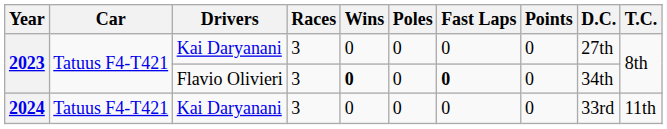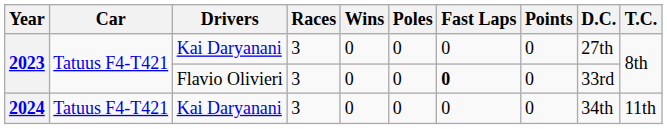 <table class="wikitable" style="font-size: 85%">
 <tr>
 <th>Year</th>
 <th>Car</th>
 <th>Drivers</th>
 <th>Races</th>
 <th>Wins</th>
 <th>Poles</th>
 <th>Fast Laps</th>
 <th>Points</th>
 <th>D.C.</th>
 <th>T.C.</th>
 </tr>
 <tr>
 <th rowspan="2"><a href='#'>2023</a></th>
 <td rowspan="2"><a href='#'>Tatuus F4-T421</a></td>
 <td> <a href='#'>Kai Daryanani</a></td>
 <td>3</td>
 <td>0</td>
 <td>0</td>
 <td>0</td>
 <td>0</td>
 <td>27th</td>
 <td rowspan="2">8th</td>
 </tr>
 <tr>
 <td> Flavio Olivieri</td>
 <td>3</td>
-<td><strong>0</strong></td>
+<td>0</td>
 <td>0</td>
 <td><strong>0</strong></td>
 <td>0</td>
-<td>34th</td>
+<td>33rd</td>
 </tr>
 <tr>
 <th><a href='#'>2024</a></th>
 <td><a href='#'>Tatuus F4-T421</a></td>
 <td> <a href='#'>Kai Daryanani</a></td>
 <td>3</td>
 <td>0</td>
 <td>0</td>
 <td>0</td>
 <td>0</td>
-<td>33rd</td>
+<td>34th</td>
 <td>11th</td>
 </tr>
 </table>
